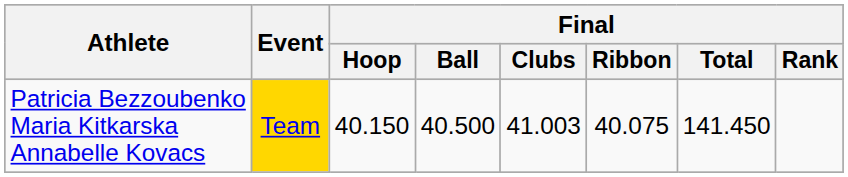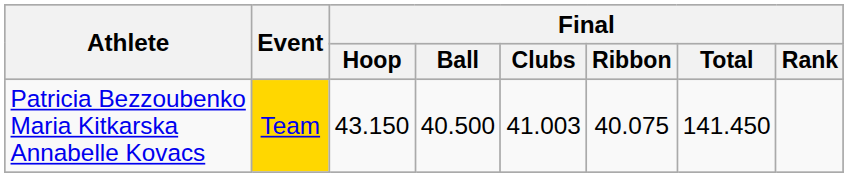 <table class=wikitable style="font-size:90%">
 <tr>
 <th rowspan="2">Athlete</th>
 <th rowspan="2">Event</th>
 <th colspan=6>Final</th>
 </tr>
 <tr style="font-size:95%">
 <th>Hoop</th>
 <th>Ball</th>
 <th>Clubs</th>
 <th>Ribbon</th>
 <th>Total</th>
 <th>Rank</th>
 </tr>
 <tr align=center>
 <td align=left><a href='#'>Patricia Bezzoubenko</a><br><a href='#'>Maria Kitkarska</a><br><a href='#'>Annabelle Kovacs</a></td>
 <td style="background: gold;"><a href='#'>Team</a></td>
-<td>40.150</td>
+<td>43.150</td>
 <td>40.500</td>
 <td>41.003</td>
 <td>40.075</td>
 <td>141.450</td>
 <td></td>
 </tr>
 </table>
